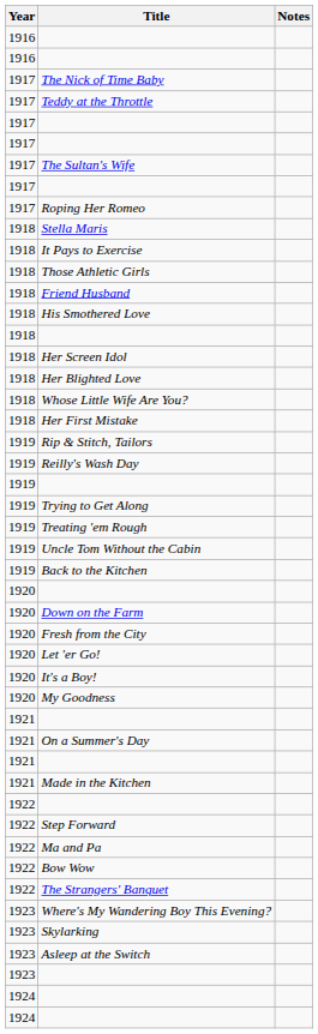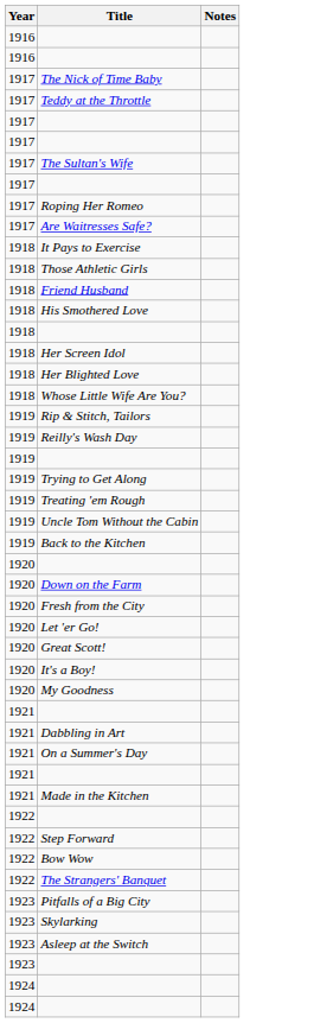 <table class="wikitable" style="text-align:left">
 <tr>
 <th>Year</th>
 <th>Title</th>
 <th>Notes</th>
 </tr>
 <tr>
 <td>1916</td>
 <td><em></em></td>
 <td></td>
 </tr>
 <tr>
 <td>1916</td>
 <td><em></em></td>
 <td></td>
 </tr>
 <tr>
 <td>1917</td>
 <td><em><a href='#'>The Nick of Time Baby</a></em></td>
 <td></td>
 </tr>
 <tr>
 <td>1917</td>
 <td><em><a href='#'>Teddy at the Throttle</a></em></td>
 <td></td>
 </tr>
 <tr>
 <td>1917</td>
 <td><em></em></td>
 <td></td>
 </tr>
 <tr>
 <td>1917</td>
 <td><em></em></td>
 <td></td>
 </tr>
 <tr>
 <td>1917</td>
 <td><em><a href='#'>The Sultan's Wife</a></em></td>
 <td></td>
 </tr>
 <tr>
 <td>1917</td>
 <td><em></em></td>
 <td></td>
 </tr>
 <tr>
 <td>1917</td>
 <td><em>Roping Her Romeo</em></td>
 <td></td>
 </tr>
 <tr>
-<td>1918</td>
-<td><em><a href='#'>Stella Maris</a></em></td>
+<td>1917</td>
+<td><em><a href='#'>Are Waitresses Safe?</a></em></td>
 <td></td>
 </tr>
 <tr>
 <td>1918</td>
 <td><em>It Pays to Exercise</em></td>
 <td></td>
 </tr>
 <tr>
 <td>1918</td>
 <td><em>Those Athletic Girls</em></td>
 <td></td>
 </tr>
 <tr>
 <td>1918</td>
 <td><em><a href='#'>Friend Husband</a></em></td>
 <td></td>
 </tr>
 <tr>
 <td>1918</td>
 <td><em>His Smothered Love</em></td>
 <td></td>
 </tr>
 <tr>
 <td>1918</td>
 <td><em></em></td>
 <td></td>
 </tr>
 <tr>
 <td>1918</td>
 <td><em>Her Screen Idol</em></td>
 <td></td>
 </tr>
 <tr>
 <td>1918</td>
 <td><em>Her Blighted Love</em></td>
 <td></td>
 </tr>
 <tr>
 <td>1918</td>
 <td><em>Whose Little Wife Are You?</em></td>
-<td></td>
-</tr>
-<tr>
-<td>1918</td>
-<td><em>Her First Mistake</em></td>
 <td></td>
 </tr>
 <tr>
 <td>1919</td>
 <td><em>Rip & Stitch, Tailors</em></td>
 <td></td>
 </tr>
 <tr>
 <td>1919</td>
 <td><em>Reilly's Wash Day</em></td>
 <td></td>
 </tr>
 <tr>
 <td>1919</td>
 <td><em></em></td>
 <td></td>
 </tr>
 <tr>
 <td>1919</td>
 <td><em>Trying to Get Along</em></td>
 <td></td>
 </tr>
 <tr>
 <td>1919</td>
 <td><em>Treating 'em Rough</em></td>
 <td></td>
 </tr>
 <tr>
 <td>1919</td>
 <td><em>Uncle Tom Without the Cabin</em></td>
 <td></td>
 </tr>
 <tr>
 <td>1919</td>
 <td><em>Back to the Kitchen</em></td>
 <td></td>
 </tr>
 <tr>
 <td>1920</td>
 <td><em></em></td>
 <td></td>
 </tr>
 <tr>
 <td>1920</td>
 <td><em><a href='#'>Down on the Farm</a></em></td>
 <td></td>
 </tr>
 <tr>
 <td>1920</td>
 <td><em>Fresh from the City</em></td>
 <td></td>
 </tr>
 <tr>
 <td>1920</td>
 <td><em>Let 'er Go!</em></td>
 <td></td>
 </tr>
 <tr>
 <td>1920</td>
+<td><em>Great Scott!</em></td>
+<td></td>
+</tr>
+<tr>
+<td>1920</td>
 <td><em>It's a Boy!</em></td>
 <td></td>
 </tr>
 <tr>
 <td>1920</td>
 <td><em>My Goodness</em></td>
 <td></td>
 </tr>
 <tr>
 <td>1921</td>
 <td><em></em></td>
+<td></td>
+</tr>
+<tr>
+<td>1921</td>
+<td><em>Dabbling in Art</em></td>
 <td></td>
 </tr>
 <tr>
 <td>1921</td>
 <td><em>On a Summer's Day</em></td>
 <td></td>
 </tr>
 <tr>
 <td>1921</td>
 <td><em></em></td>
 <td></td>
 </tr>
 <tr>
 <td>1921</td>
 <td><em>Made in the Kitchen</em></td>
 <td></td>
 </tr>
 <tr>
 <td>1922</td>
 <td><em></em></td>
 <td></td>
 </tr>
 <tr>
 <td>1922</td>
 <td><em>Step Forward</em></td>
 <td></td>
 </tr>
 <tr>
 <td>1922</td>
-<td><em>Ma and Pa</em></td>
-<td></td>
-</tr>
-<tr>
-<td>1922</td>
 <td><em>Bow Wow</em></td>
 <td></td>
 </tr>
 <tr>
 <td>1922</td>
 <td><em><a href='#'>The Strangers' Banquet</a></em></td>
 <td></td>
 </tr>
 <tr>
 <td>1923</td>
-<td><em>Where's My Wandering Boy This Evening?</em></td>
+<td><em>Pitfalls of a Big City</em></td>
 <td></td>
 </tr>
 <tr>
 <td>1923</td>
 <td><em>Skylarking</em></td>
 <td></td>
 </tr>
 <tr>
 <td>1923</td>
 <td><em>Asleep at the Switch</em></td>
 <td></td>
 </tr>
 <tr>
 <td>1923</td>
 <td><em></em></td>
 <td></td>
 </tr>
 <tr>
 <td>1924</td>
 <td><em></em></td>
 <td></td>
 </tr>
 <tr>
 <td>1924</td>
 <td><em></em></td>
 <td></td>
 </tr>
 </table>
